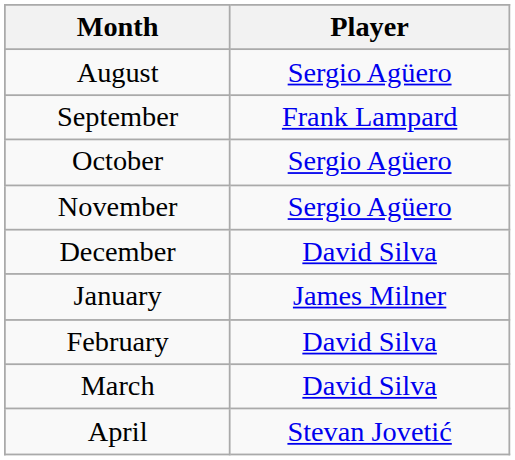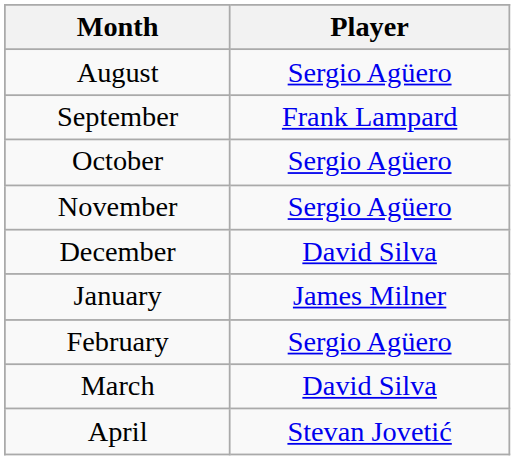 <table class="wikitable">
 <tr>
 <th style="width:120px;">Month</th>
 <th style="width:150px;">Player</th>
 </tr>
 <tr>
 <td style="text-align:center;">August</td>
 <td style="text-align:center;"> <a href='#'>Sergio Agüero</a></td>
 </tr>
 <tr>
 <td style="text-align:center;">September</td>
 <td style="text-align:center;"> <a href='#'>Frank Lampard</a></td>
 </tr>
 <tr>
 <td style="text-align:center;">October</td>
 <td style="text-align:center;"> <a href='#'>Sergio Agüero</a></td>
 </tr>
 <tr>
 <td style="text-align:center;">November</td>
 <td style="text-align:center;"> <a href='#'>Sergio Agüero</a></td>
 </tr>
 <tr>
 <td style="text-align:center;">December</td>
 <td style="text-align:center;"> <a href='#'>David Silva</a></td>
 </tr>
 <tr>
 <td style="text-align:center;">January</td>
 <td style="text-align:center;"> <a href='#'>James Milner</a></td>
 </tr>
 <tr>
 <td style="text-align:center;">February</td>
-<td style="text-align:center;"> <a href='#'>David Silva</a></td>
+<td style="text-align:center;"> <a href='#'>Sergio Agüero</a></td>
 </tr>
 <tr>
 <td style="text-align:center;">March</td>
 <td style="text-align:center;"> <a href='#'>David Silva</a></td>
 </tr>
 <tr>
 <td style="text-align:center;">April</td>
 <td style="text-align:center;"> <a href='#'>Stevan Jovetić</a></td>
 </tr>
 </table>
